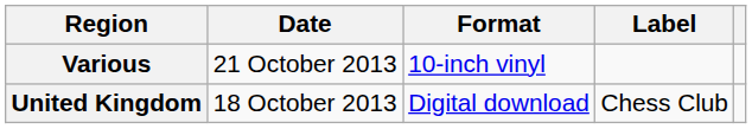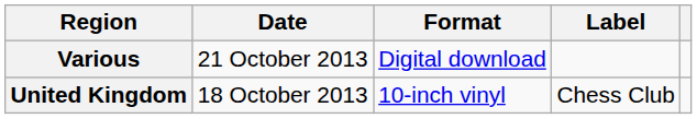 <table class="wikitable plainrowheaders">
 <tr>
 <th scope="col">Region</th>
 <th scope="col">Date</th>
 <th scope="col">Format</th>
 <th scope="col">Label</th>
 <th scope="col"></th>
 </tr>
 <tr>
 <th scope="row">Various</th>
 <td>21 October 2013</td>
-<td><a href='#'>10-inch vinyl</a></td>
+<td><a href='#'>Digital download</a></td>
 <td></td>
 <td align="center"></td>
 </tr>
 <tr>
 <th scope="row">United Kingdom</th>
 <td>18 October 2013</td>
-<td><a href='#'>Digital download</a></td>
+<td><a href='#'>10-inch vinyl</a></td>
 <td>Chess Club</td>
 <td align="center"></td>
 </tr>
 </table>
